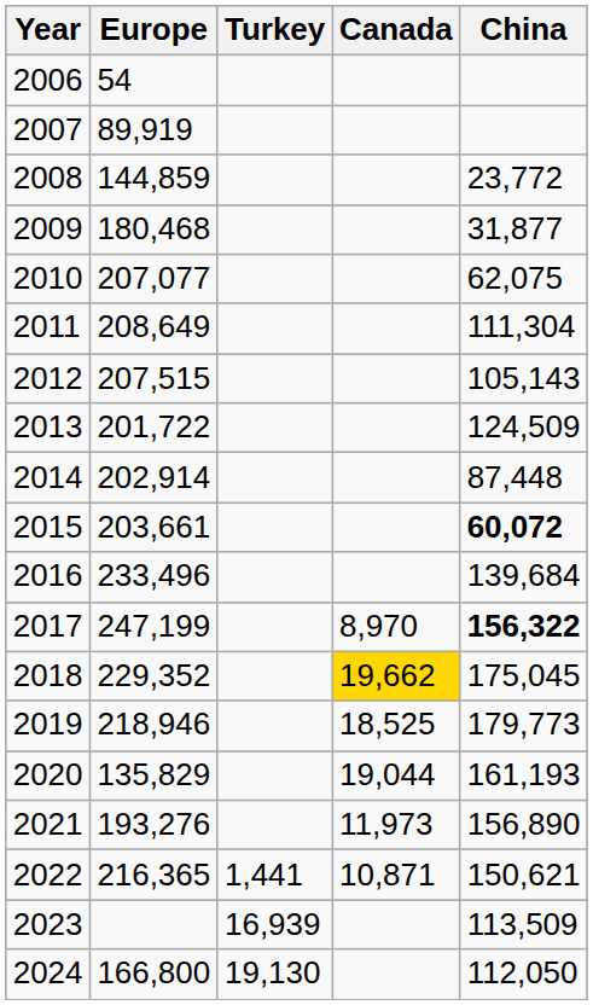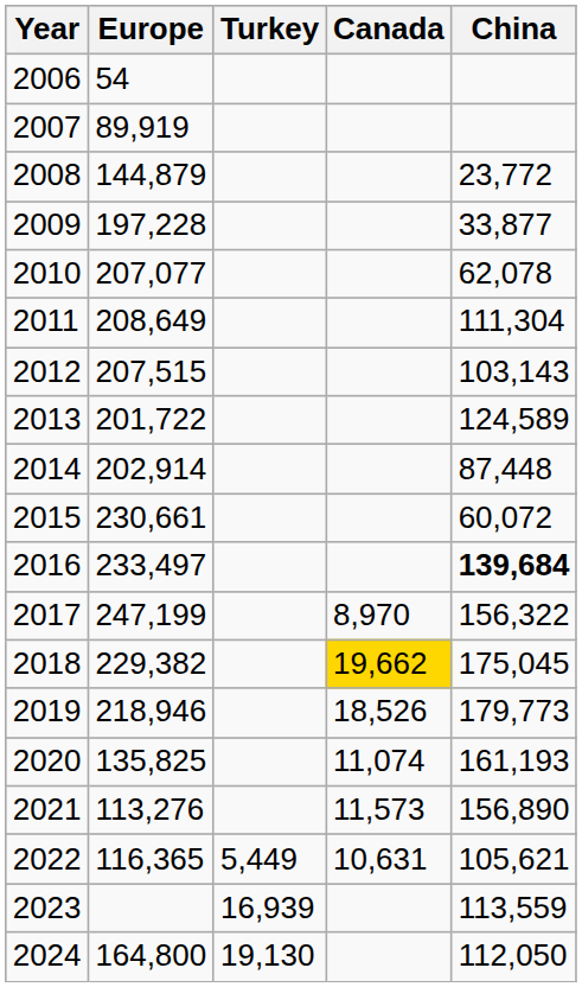 <table class="wikitable">
 <tr>
 <th>Year</th>
 <th>Europe </th>
 <th>Turkey</th>
 <th>Canada</th>
 <th>China</th>
 </tr>
 <tr>
 <td>2006</td>
 <td>54</td>
 <td></td>
 <td></td>
 <td></td>
 </tr>
 <tr>
 <td>2007</td>
 <td>89,919</td>
 <td></td>
 <td></td>
 <td></td>
 </tr>
 <tr>
 <td>2008</td>
-<td>144,859</td>
+<td>144,879</td>
 <td></td>
 <td></td>
 <td>23,772</td>
 </tr>
 <tr>
 <td>2009</td>
-<td>180,468</td>
+<td>197,228</td>
 <td></td>
 <td></td>
-<td>31,877</td>
+<td>33,877</td>
 </tr>
 <tr>
 <td>2010</td>
 <td>207,077</td>
 <td></td>
 <td></td>
-<td>62,075</td>
+<td>62,078</td>
 </tr>
 <tr>
 <td>2011</td>
 <td>208,649</td>
 <td></td>
 <td></td>
 <td>111,304</td>
 </tr>
 <tr>
 <td>2012</td>
 <td>207,515</td>
 <td></td>
 <td></td>
-<td>105,143</td>
+<td>103,143</td>
 </tr>
 <tr>
 <td>2013</td>
 <td>201,722</td>
 <td></td>
 <td></td>
-<td>124,509</td>
+<td>124,589</td>
 </tr>
 <tr>
 <td>2014</td>
 <td>202,914</td>
 <td></td>
 <td></td>
 <td>87,448</td>
 </tr>
 <tr>
 <td>2015</td>
-<td>203,661</td>
+<td>230,661</td>
 <td></td>
 <td></td>
-<td><strong>60,072</strong></td>
+<td>60,072</td>
 </tr>
 <tr>
 <td>2016</td>
-<td>233,496</td>
+<td>233,497</td>
 <td></td>
 <td></td>
-<td>139,684</td>
+<td><strong>139,684</strong></td>
 </tr>
 <tr>
 <td>2017</td>
 <td>247,199</td>
 <td></td>
 <td>8,970</td>
-<td><strong>156,322</strong></td>
+<td>156,322</td>
 </tr>
 <tr>
 <td>2018</td>
-<td>229,352</td>
+<td>229,382</td>
 <td></td>
 <td style="background: gold;">19,662</td>
 <td>175,045</td>
 </tr>
 <tr>
 <td>2019</td>
 <td>218,946</td>
 <td></td>
-<td>18,525</td>
+<td>18,526</td>
 <td>179,773</td>
 </tr>
 <tr>
 <td>2020</td>
-<td>135,829</td>
+<td>135,825</td>
 <td></td>
-<td>19,044</td>
+<td>11,074</td>
 <td>161,193</td>
 </tr>
 <tr>
 <td>2021</td>
-<td>193,276</td>
+<td>113,276</td>
 <td></td>
-<td>11,973</td>
+<td>11,573</td>
 <td>156,890</td>
 </tr>
 <tr>
 <td>2022</td>
-<td>216,365</td>
-<td>1,441</td>
-<td>10,871</td>
-<td>150,621</td>
+<td>116,365</td>
+<td>5,449</td>
+<td>10,631</td>
+<td>105,621</td>
 </tr>
 <tr>
 <td>2023</td>
 <td></td>
 <td>16,939</td>
 <td></td>
-<td>113,509</td>
+<td>113,559</td>
 </tr>
 <tr>
 <td>2024</td>
-<td>166,800</td>
+<td>164,800</td>
 <td>19,130</td>
 <td></td>
 <td>112,050</td>
 </tr>
 </table>
